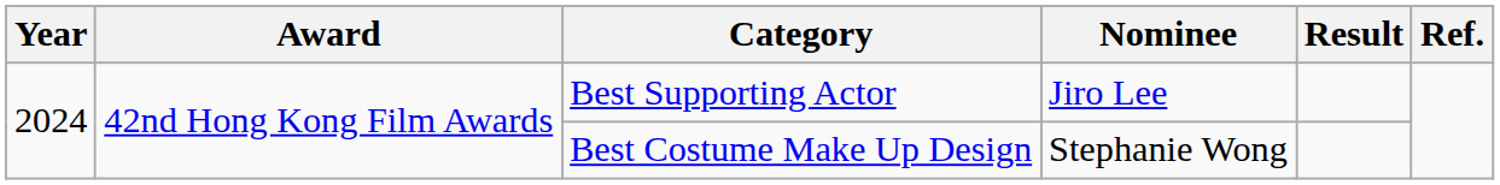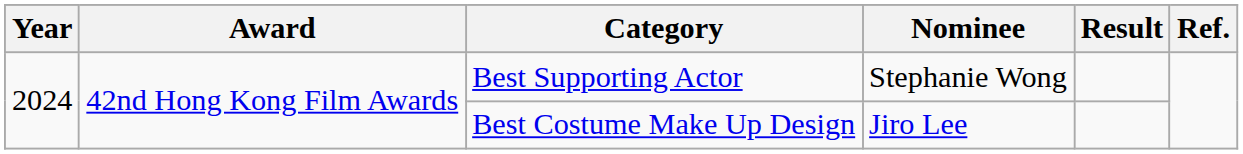 <table class="wikitable plainrowheaders">
 <tr>
 <th>Year</th>
 <th>Award</th>
 <th>Category</th>
 <th>Nominee</th>
 <th>Result</th>
 <th>Ref.</th>
 </tr>
 <tr>
 <td rowspan="2">2024</td>
 <td rowspan="2"><a href='#'>42nd Hong Kong Film Awards</a></td>
 <td><a href='#'>Best Supporting Actor</a></td>
-<td><a href='#'>Jiro Lee</a></td>
+<td>Stephanie Wong</td>
 <td></td>
 <td rowspan="2"></td>
 </tr>
 <tr>
 <td><a href='#'>Best Costume Make Up Design</a></td>
-<td>Stephanie Wong</td>
+<td><a href='#'>Jiro Lee</a></td>
 <td></td>
 </tr>
 </table>
